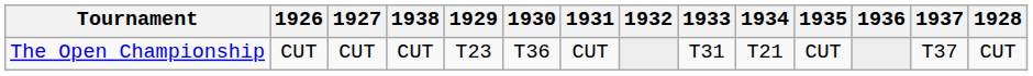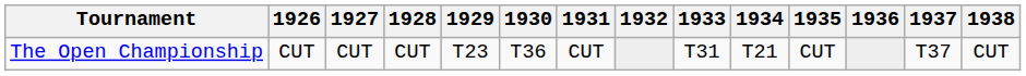 <table class="wikitable" style="font-size:95%;text-align:center;">
 <tr>
 <th>Tournament</th>
 <th>1926</th>
 <th>1927</th>
-<th>1938</th>
+<th>1928</th>
 <th>1929</th>
 <th>1930</th>
 <th>1931</th>
 <th>1932</th>
 <th>1933</th>
 <th>1934</th>
 <th>1935</th>
 <th>1936</th>
 <th>1937</th>
-<th>1928</th>
+<th>1938</th>
 </tr>
 <tr>
 <td align=left><a href='#'>The Open Championship</a></td>
 <td>CUT</td>
 <td>CUT</td>
 <td>CUT</td>
 <td>T23</td>
 <td>T36</td>
 <td>CUT</td>
 <td style="background:#eeeeee;"></td>
 <td>T31</td>
 <td>T21</td>
 <td>CUT</td>
 <td style="background:#eeeeee;"></td>
 <td>T37</td>
 <td>CUT</td>
 </tr>
 </table>
